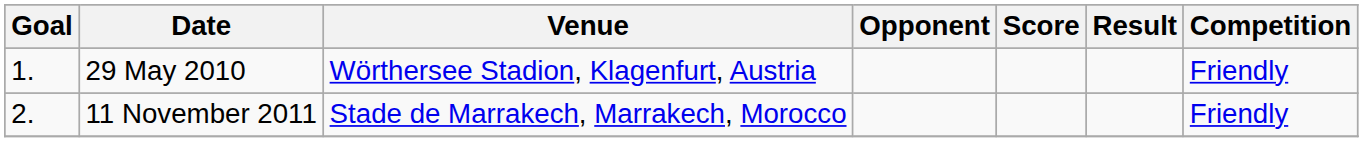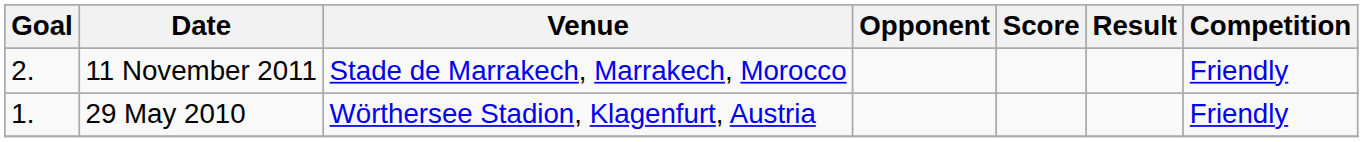 <table class="wikitable collapsible">
 <tr>
 <th>Goal</th>
 <th>Date</th>
 <th>Venue</th>
 <th>Opponent</th>
 <th>Score</th>
 <th>Result</th>
 <th>Competition</th>
 </tr>
 <tr>
+<td>2.</td>
+<td>11 November 2011</td>
+<td><a href='#'>Stade de Marrakech</a>, <a href='#'>Marrakech</a>, <a href='#'>Morocco</a></td>
+<td></td>
+<td></td>
+<td></td>
+<td><a href='#'>Friendly</a></td>
+</tr>
+<tr>
 <td>1.</td>
 <td>29 May 2010</td>
 <td><a href='#'>Wörthersee Stadion</a>, <a href='#'>Klagenfurt</a>, <a href='#'>Austria</a></td>
 <td></td>
 <td></td>
 <td></td>
 <td><a href='#'>Friendly</a></td>
 </tr>
 <tr>
-<td>2.</td>
-<td>11 November 2011</td>
-<td><a href='#'>Stade de Marrakech</a>, <a href='#'>Marrakech</a>, <a href='#'>Morocco</a></td>
-<td></td>
-<td></td>
-<td></td>
-<td><a href='#'>Friendly</a></td>
-</tr>
-<tr>
 </tr>
 </table>
